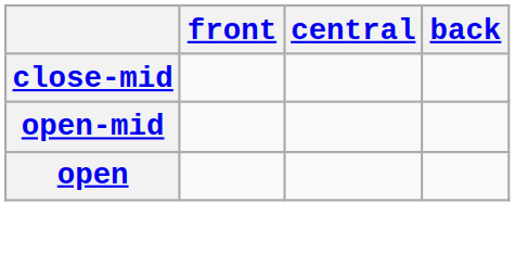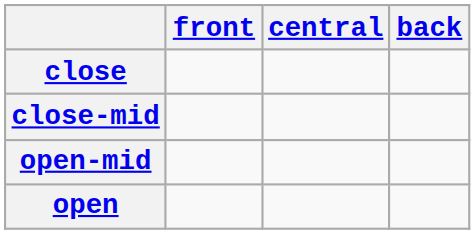 <table class="wikitable" style="text-align:center;">
 <tr>
 <th></th>
 <th><a href='#'>front</a></th>
 <th><a href='#'>central</a></th>
 <th><a href='#'>back</a></th>
+</tr>
+<tr>
+<th><a href='#'>close</a></th>
+<td> </td>
+<td></td>
+<td> </td>
 </tr>
 <tr>
 <th><a href='#'>close-mid</a></th>
 <td> </td>
 <td></td>
 <td> </td>
 </tr>
 <tr>
 <th><a href='#'>open-mid</a></th>
 <td> </td>
 <td></td>
 <td> </td>
 </tr>
 <tr>
 <th><a href='#'>open</a></th>
 <td></td>
 <td> </td>
 <td></td>
 </tr>
 </table>
